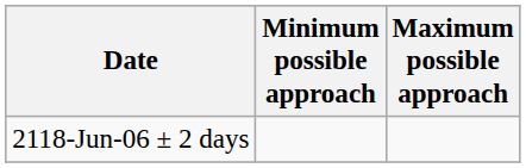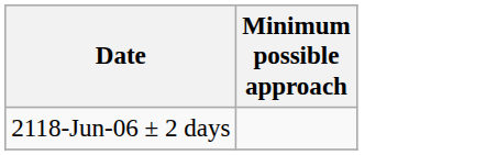 <table class="wikitable" style="font-size: 0.9em;">
 <tr>
 <th>Date</th>
 <th>Minimum<br>possible<br>approach</th>
-<th>Maximum<br>possible<br>approach</th>
 </tr>
 <tr>
 <td>2118-Jun-06 ± 2 days</td>
 <td></td>
-<td></td>
 </tr>
 </table>
